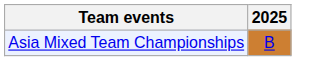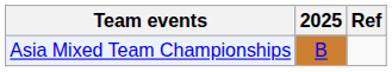 <table style='font-size: 90%; text-align:center;' class='wikitable'>
 <tr>
 <th>Team events</th>
 <th>2025</th>
+<th>Ref</th>
 </tr>
 <tr>
 <td bgcolor="#ECF2FF"; align="left"><a href='#'>Asia Mixed Team Championships</a></td>
 <td bgcolor=CD7F32><a href='#'>B</a></td>
+<td></td>
 </tr>
 </table>
